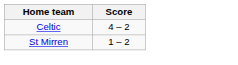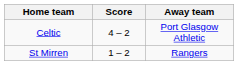 <table class="wikitable" style="text-align: center">
 <tr>
 <th width=140>Home team</th>
 <th width=80>Score</th>
+<th width=140>Away team</th>
 </tr>
 <tr>
 <td><a href='#'>Celtic</a></td>
 <td>4 – 2</td>
+<td><a href='#'>Port Glasgow Athletic</a></td>
 </tr>
 <tr>
 <td><a href='#'>St Mirren</a></td>
 <td>1 – 2</td>
+<td><a href='#'>Rangers</a></td>
 </tr>
 </table>
